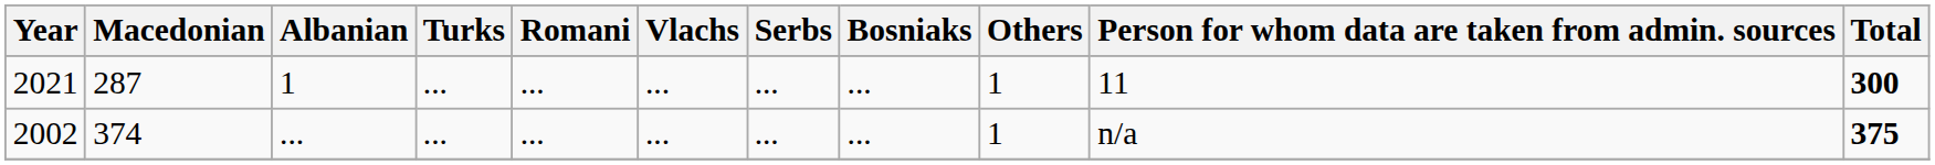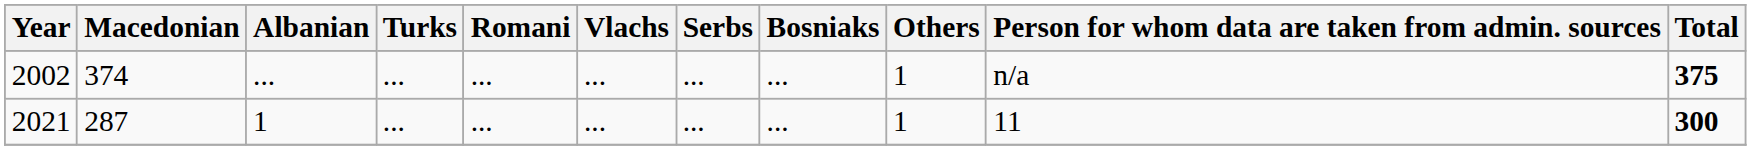 <table class="wikitable">
 <tr>
 <th>Year</th>
 <th>Macedonian</th>
 <th>Albanian</th>
 <th>Turks</th>
 <th>Romani</th>
 <th>Vlachs</th>
 <th>Serbs</th>
 <th>Bosniaks</th>
 <th><abbr>Others</abbr></th>
 <th>Person for whom data are taken from admin. sources</th>
 <th>Total</th>
 </tr>
 <tr>
+<td>2002</td>
+<td>374</td>
+<td>...</td>
+<td>...</td>
+<td>...</td>
+<td>...</td>
+<td>...</td>
+<td>...</td>
+<td>1</td>
+<td>n/a</td>
+<td><strong>375</strong></td>
+</tr>
+<tr>
 <td>2021</td>
 <td>287</td>
 <td>1</td>
 <td>...</td>
 <td>...</td>
 <td>...</td>
 <td>...</td>
 <td>...</td>
 <td>1</td>
 <td>11</td>
 <td><strong>300</strong></td>
 </tr>
 <tr>
-<td>2002</td>
-<td>374</td>
-<td>...</td>
-<td>...</td>
-<td>...</td>
-<td>...</td>
-<td>...</td>
-<td>...</td>
-<td>1</td>
-<td>n/a</td>
-<td><strong>375</strong></td>
-</tr>
-<tr>
 </tr>
 </table>
